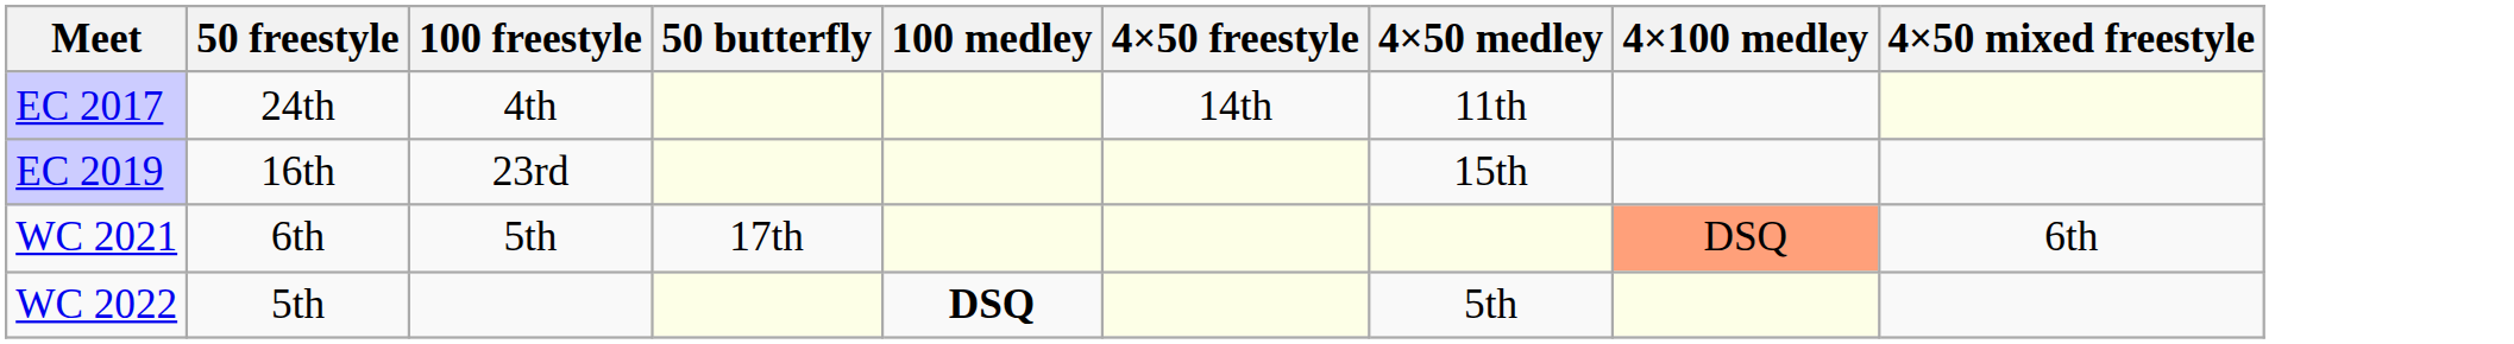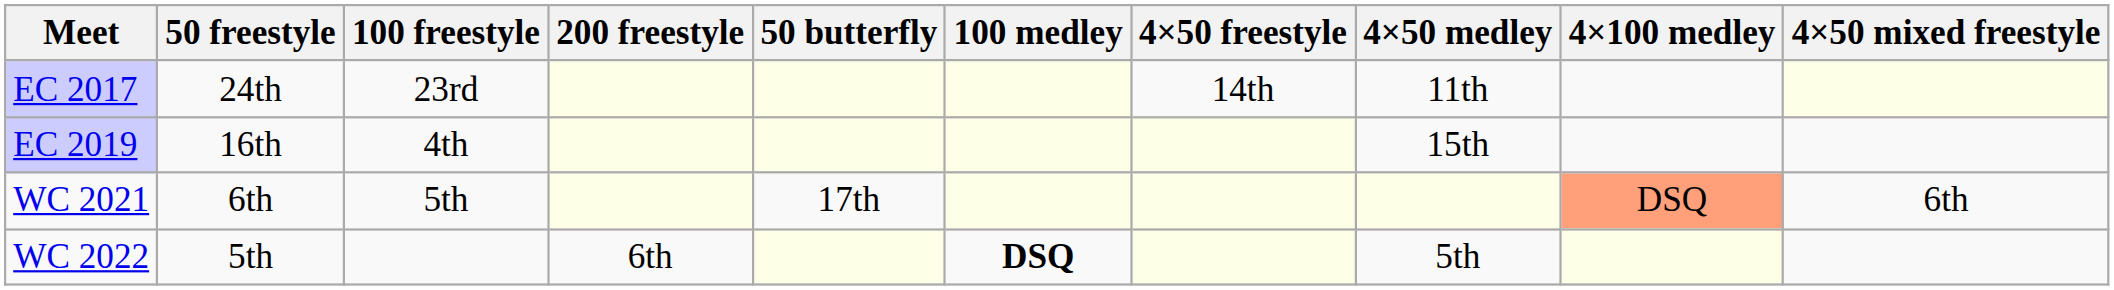 <table class="sortable wikitable">
 <tr>
 <th>Meet</th>
 <th class="unsortable">50 freestyle</th>
 <th class="unsortable">100 freestyle</th>
+<th class="unsortable">200 freestyle</th>
 <th class="unsortable">50 butterfly</th>
 <th class="unsortable">100 medley</th>
 <th class="unsortable">4×50 freestyle</th>
 <th class="unsortable">4×50 medley</th>
 <th class="unsortable">4×100 medley</th>
 <th class="unsortable">4×50 mixed freestyle</th>
 </tr>
 <tr>
 <td style="background:#ccccff"><a href='#'>EC 2017</a></td>
 <td align="center">24th</td>
-<td align="center">4th</td>
+<td align="center">23rd</td>
+<td style="background:#fdffe7"></td>
 <td style="background:#fdffe7"></td>
 <td style="background:#fdffe7"></td>
 <td align="center">14th</td>
 <td align="center">11th</td>
 <td></td>
 <td style="background:#fdffe7"></td>
 </tr>
 <tr>
 <td style="background:#ccccff"><a href='#'>EC 2019</a></td>
 <td align="center">16th</td>
-<td align="center">23rd</td>
+<td align="center">4th</td>
+<td style="background:#fdffe7"></td>
 <td style="background:#fdffe7"></td>
 <td style="background:#fdffe7"></td>
 <td style="background:#fdffe7"></td>
 <td align="center">15th</td>
 <td></td>
 <td align="center"></td>
 </tr>
 <tr>
 <td><a href='#'>WC 2021</a></td>
 <td align="center">6th</td>
 <td align="center">5th</td>
+<td style="background:#fdffe7"></td>
 <td align="center">17th</td>
 <td style="background:#fdffe7"></td>
 <td style="background:#fdffe7"></td>
 <td style="background:#fdffe7"></td>
 <td align="center" style="background: lightsalmon;">DSQ</td>
 <td align="center">6th</td>
 </tr>
 <tr>
 <td><a href='#'>WC 2022</a></td>
 <td align="center">5th</td>
 <td align="center"></td>
+<td align="center">6th</td>
 <td style="background:#fdffe7"></td>
 <td align="center"><strong>DSQ</strong></td>
 <td style="background:#fdffe7"></td>
 <td align="center">5th</td>
 <td style="background:#fdffe7"></td>
 <td align="center"></td>
 </tr>
 </table>
